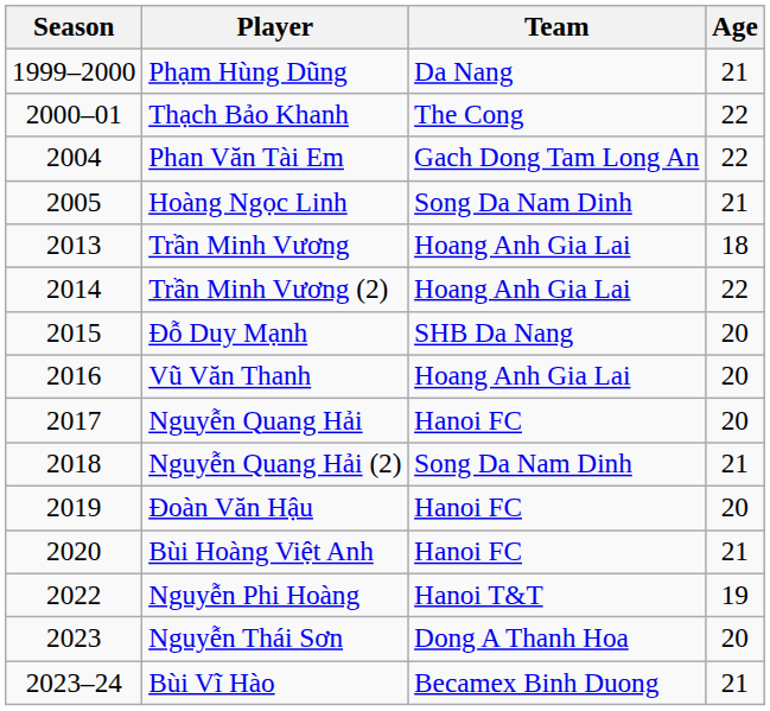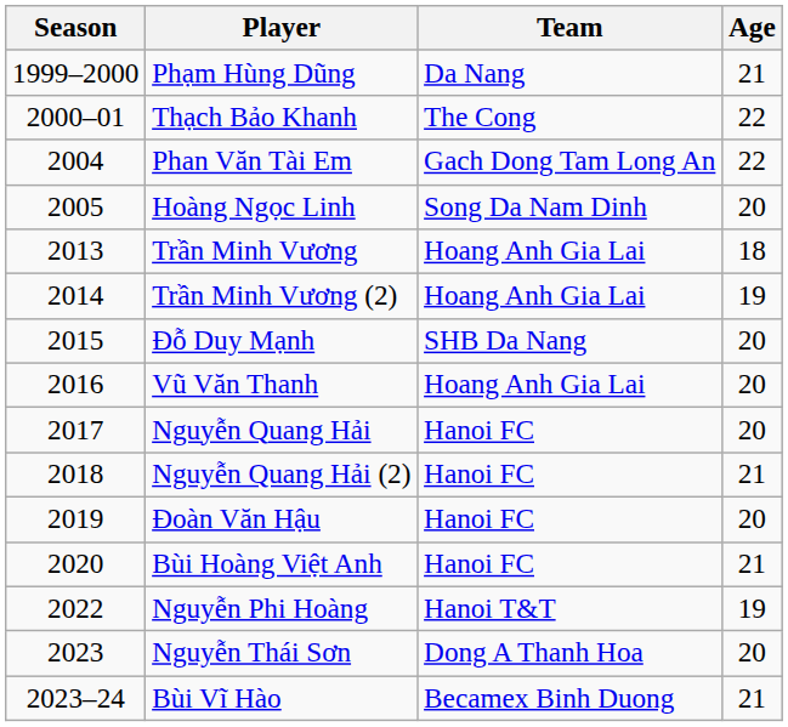 <table class="wikitable">
 <tr>
 <th>Season</th>
 <th>Player</th>
 <th>Team</th>
 <th>Age</th>
 </tr>
 <tr>
 <td align="center">1999–2000</td>
 <td> <a href='#'>Phạm Hùng Dũng</a></td>
 <td><a href='#'>Da Nang</a></td>
 <td align="center">21</td>
 </tr>
 <tr>
 <td align="center">2000–01</td>
 <td> <a href='#'>Thạch Bảo Khanh</a></td>
 <td><a href='#'>The Cong</a></td>
 <td align="center">22</td>
 </tr>
 <tr>
 <td align="center">2004</td>
 <td> <a href='#'>Phan Văn Tài Em</a></td>
 <td><a href='#'>Gach Dong Tam Long An</a></td>
 <td align="center">22</td>
 </tr>
 <tr>
 <td align="center">2005</td>
 <td> <a href='#'>Hoàng Ngọc Linh</a></td>
 <td><a href='#'>Song Da Nam Dinh</a></td>
-<td align="center">21</td>
+<td align="center">20</td>
 </tr>
 <tr>
 <td align="center">2013</td>
 <td> <a href='#'>Trần Minh Vương</a></td>
 <td><a href='#'>Hoang Anh Gia Lai</a></td>
 <td align="center">18</td>
 </tr>
 <tr>
 <td align="center">2014</td>
 <td> <a href='#'>Trần Minh Vương</a> (2)</td>
 <td><a href='#'>Hoang Anh Gia Lai</a></td>
-<td align="center">22</td>
+<td align="center">19</td>
 </tr>
 <tr>
 <td align="center">2015</td>
 <td> <a href='#'>Đỗ Duy Mạnh</a></td>
 <td><a href='#'>SHB Da Nang</a></td>
 <td align="center">20</td>
 </tr>
 <tr>
 <td align="center">2016</td>
 <td> <a href='#'>Vũ Văn Thanh</a></td>
 <td><a href='#'>Hoang Anh Gia Lai</a></td>
 <td align="center">20</td>
 </tr>
 <tr>
 <td align="center">2017</td>
 <td> <a href='#'>Nguyễn Quang Hải</a></td>
 <td><a href='#'>Hanoi FC</a></td>
 <td align="center">20</td>
 </tr>
 <tr>
 <td align="center">2018</td>
 <td> <a href='#'>Nguyễn Quang Hải</a> (2)</td>
-<td><a href='#'>Song Da Nam Dinh</a></td>
+<td><a href='#'>Hanoi FC</a></td>
 <td align="center">21</td>
 </tr>
 <tr>
 <td align="center">2019</td>
 <td> <a href='#'>Đoàn Văn Hậu</a></td>
 <td><a href='#'>Hanoi FC</a></td>
 <td align="center">20</td>
 </tr>
 <tr>
 <td align="center">2020</td>
 <td> <a href='#'>Bùi Hoàng Việt Anh</a></td>
 <td><a href='#'>Hanoi FC</a></td>
 <td align="center">21</td>
 </tr>
 <tr>
 <td align="center">2022</td>
 <td> <a href='#'>Nguyễn Phi Hoàng</a></td>
 <td><a href='#'>Hanoi T&T</a></td>
 <td align="center">19</td>
 </tr>
 <tr>
 <td align="center">2023</td>
 <td> <a href='#'>Nguyễn Thái Sơn</a></td>
 <td><a href='#'>Dong A Thanh Hoa</a></td>
 <td align="center">20</td>
 </tr>
 <tr>
 <td align="center">2023–24</td>
 <td> <a href='#'>Bùi Vĩ Hào</a></td>
 <td><a href='#'>Becamex Binh Duong</a></td>
 <td align="center">21</td>
 </tr>
 </table>
